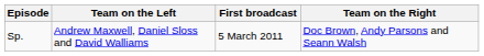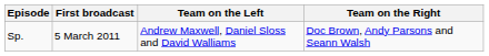 <table class="wikitable" style="width:80%;">
 <tr>
 <th style="width:9%;">Episode</th>
+<th style="width:18%;">First broadcast</th>
 <th style="width:35%;">Team on the Left</th>
-<th style="width:18%;">First broadcast</th>
 <th style="width:38%;">Team on the Right</th>
 </tr>
 <tr>
 <td>Sp.</td>
+<td>5 March 2011</td>
 <td><a href='#'>Andrew Maxwell</a>, <a href='#'>Daniel Sloss</a> and <a href='#'>David Walliams</a></td>
-<td>5 March 2011</td>
 <td><a href='#'>Doc Brown</a>, <a href='#'>Andy Parsons</a> and <a href='#'>Seann Walsh</a></td>
 </tr>
 </table>
